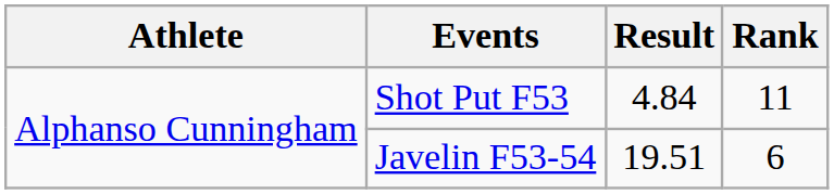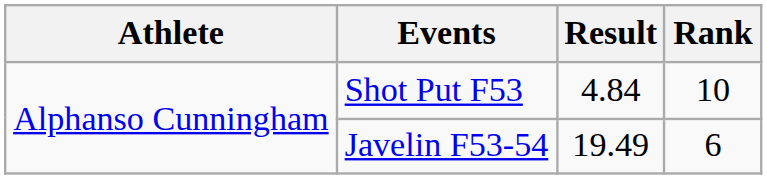 <table class=wikitable style="font-size:90%">
 <tr align=center>
 <th>Athlete</th>
 <th>Events</th>
 <th>Result</th>
 <th>Rank</th>
 </tr>
 <tr align=center>
 <td align=left rowspan=2><a href='#'>Alphanso Cunningham</a></td>
 <td align=left><a href='#'>Shot Put F53</a></td>
 <td>4.84</td>
-<td>11</td>
+<td>10</td>
 </tr>
 <tr align=center>
 <td align=left><a href='#'>Javelin F53-54</a></td>
-<td>19.51</td>
+<td>19.49</td>
 <td>6</td>
 </tr>
 </table>
